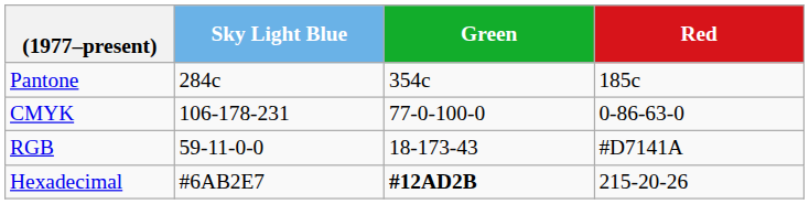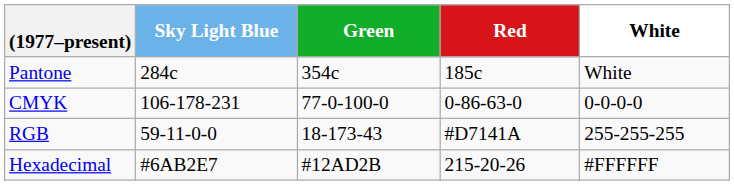 <table class="wikitable" width="600px" border="1" cellpadding="3" cellspacing="0" style="background: #f9f9f9; border: 1px solid #aaaaaa; border-collapse: collapse; white-space: nowrap; text-align: left">
 <tr style="text-align: center; background: #eee">
 <th><br>(1977–present)</th>
 <th style="background:#6AB2E7; color:#FFF; width:150px">Sky Light Blue</th>
 <th style="background:#12AD2B; color:#FFF; width:150px">Green</th>
 <th style="background:#D7141A; color:#FFF; width:150px">Red</th>
+<th style="background:#FFFFFF; color:#000; width:150px">White</th>
 </tr>
 <tr>
 <td><a href='#'>Pantone</a></td>
 <td>284c</td>
 <td>354c</td>
 <td>185c</td>
+<td>White</td>
 </tr>
 <tr>
 <td><a href='#'>CMYK</a></td>
 <td>106-178-231</td>
 <td>77-0-100-0</td>
 <td>0-86-63-0</td>
+<td>0-0-0-0</td>
 </tr>
 <tr>
 <td><a href='#'>RGB</a></td>
 <td>59-11-0-0</td>
 <td>18-173-43</td>
 <td>#D7141A</td>
+<td>255-255-255</td>
 </tr>
 <tr>
 <td><a href='#'>Hexadecimal</a></td>
 <td>#6AB2E7</td>
-<td><strong>#12AD2B</strong></td>
+<td>#12AD2B</td>
 <td>215-20-26</td>
+<td>#FFFFFF</td>
 </tr>
 </table>
